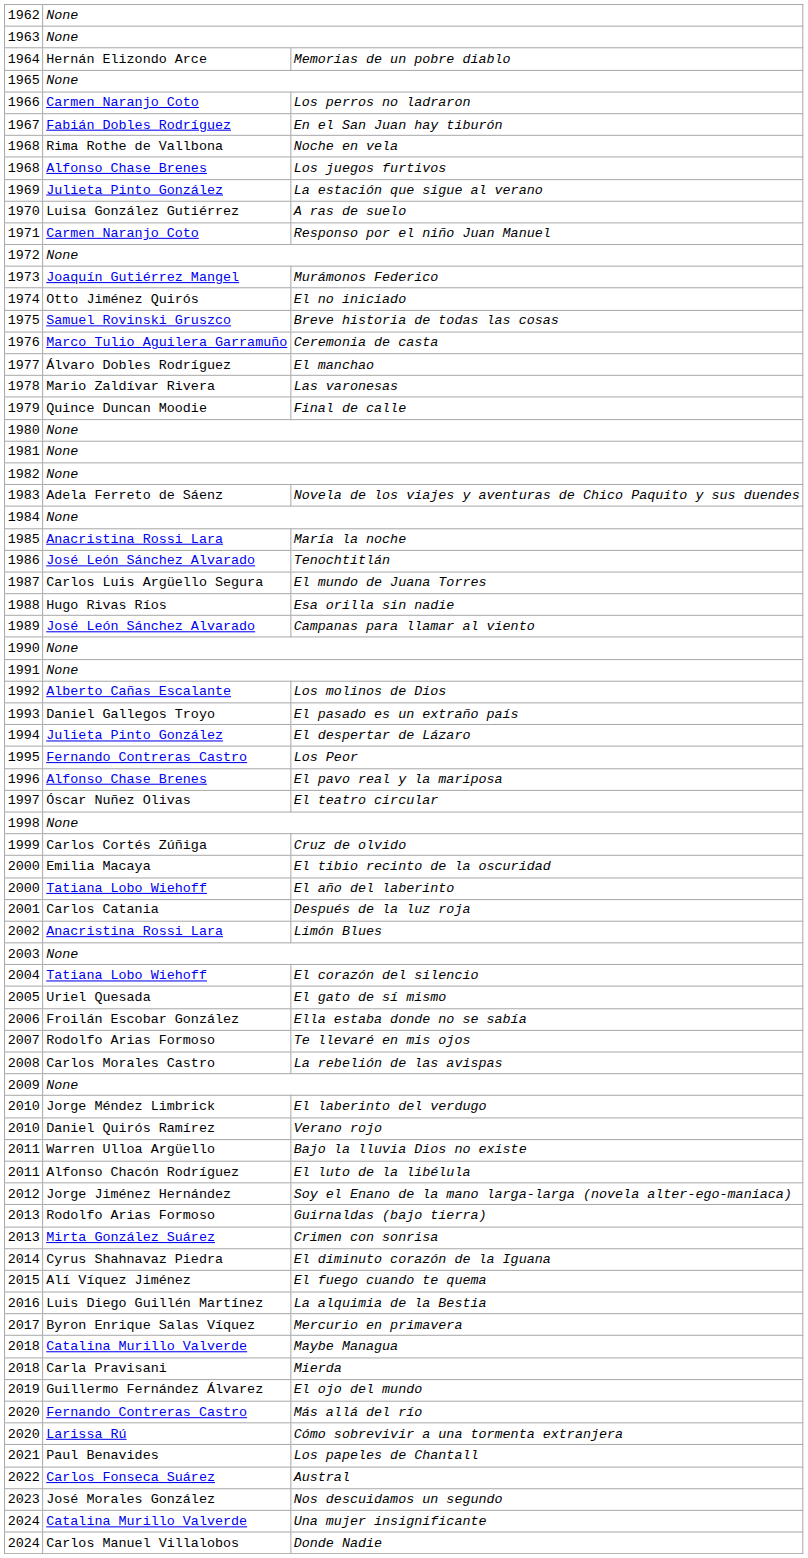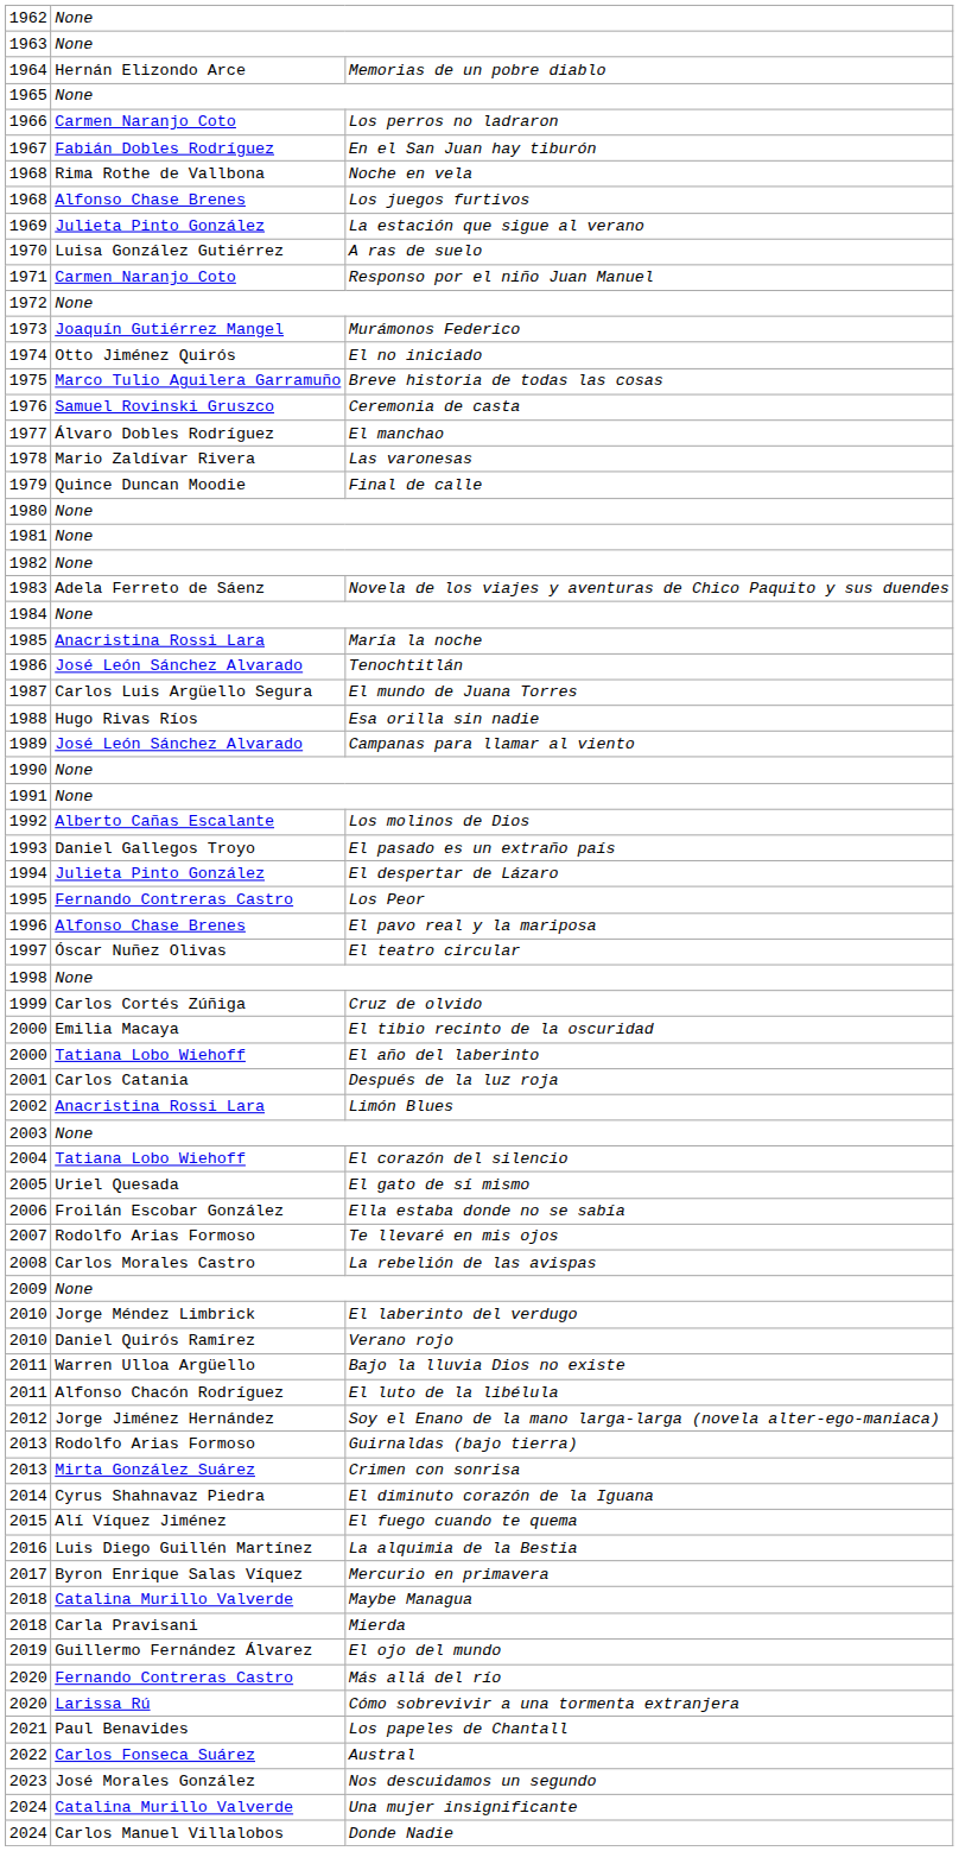 <table class="sortable wikitable" align="top" border="0" style="background:#ffffff">
 <tr>
 <td>1962</td>
 <td colspan="2"><em>None</em></td>
 </tr>
 <tr>
 <td>1963</td>
 <td colspan="2"><em>None</em></td>
 </tr>
 <tr>
 <td>1964</td>
 <td>Hernán Elizondo Arce</td>
 <td><em>Memorias de un pobre diablo</em></td>
 </tr>
 <tr>
 <td>1965</td>
 <td colspan="2"><em>None</em></td>
 </tr>
 <tr>
 <td>1966</td>
 <td><a href='#'>Carmen Naranjo Coto</a></td>
 <td><em>Los perros no ladraron</em></td>
 </tr>
 <tr>
 <td>1967</td>
 <td><a href='#'>Fabián Dobles Rodríguez</a></td>
 <td><em>En el San Juan hay tiburón</em></td>
 </tr>
 <tr>
 <td>1968</td>
 <td>Rima Rothe de Vallbona</td>
 <td><em>Noche en vela</em></td>
 </tr>
 <tr>
 <td>1968</td>
 <td><a href='#'>Alfonso Chase Brenes</a></td>
 <td><em>Los juegos furtivos</em></td>
 </tr>
 <tr>
 <td>1969</td>
 <td><a href='#'>Julieta Pinto González</a></td>
 <td><em>La estación que sigue al verano</em></td>
 </tr>
 <tr>
 <td>1970</td>
 <td>Luisa González Gutiérrez</td>
 <td><em>A ras de suelo</em></td>
 </tr>
 <tr>
 <td>1971</td>
 <td><a href='#'>Carmen Naranjo Coto</a></td>
 <td><em>Responso por el niño Juan Manuel</em></td>
 </tr>
 <tr>
 <td>1972</td>
 <td colspan="2"><em>None</em></td>
 </tr>
 <tr>
 <td>1973</td>
 <td><a href='#'>Joaquín Gutiérrez Mangel</a></td>
 <td><em>Murámonos Federico</em></td>
 </tr>
 <tr>
 <td>1974</td>
 <td>Otto Jiménez Quirós</td>
 <td><em>El no iniciado</em></td>
 </tr>
 <tr>
 <td>1975</td>
-<td><a href='#'>Samuel Rovinski Gruszco</a></td>
+<td><a href='#'>Marco Tulio Aguilera Garramuño</a></td>
 <td><em>Breve historia de todas las cosas</em></td>
 </tr>
 <tr>
 <td>1976</td>
-<td><a href='#'>Marco Tulio Aguilera Garramuño</a></td>
+<td><a href='#'>Samuel Rovinski Gruszco</a></td>
 <td><em>Ceremonia de casta</em></td>
 </tr>
 <tr>
 <td>1977</td>
 <td>Álvaro Dobles Rodríguez</td>
 <td><em>El manchao</em></td>
 </tr>
 <tr>
 <td>1978</td>
 <td>Mario Zaldívar Rivera</td>
 <td><em>Las varonesas</em></td>
 </tr>
 <tr>
 <td>1979</td>
 <td>Quince Duncan Moodie</td>
 <td><em>Final de calle</em></td>
 </tr>
 <tr>
 <td>1980</td>
 <td colspan="2"><em>None</em></td>
 </tr>
 <tr>
 <td>1981</td>
 <td colspan="2"><em>None</em></td>
 </tr>
 <tr>
 <td>1982</td>
 <td colspan="2"><em>None</em></td>
 </tr>
 <tr>
 <td>1983</td>
 <td>Adela Ferreto de Sáenz</td>
 <td><em>Novela de los viajes y aventuras de Chico Paquito y sus duendes</em></td>
 </tr>
 <tr>
 <td>1984</td>
 <td colspan="2"><em>None</em></td>
 </tr>
 <tr>
 <td>1985</td>
 <td><a href='#'>Anacristina Rossi Lara</a></td>
 <td><em>María la noche</em></td>
 </tr>
 <tr>
 <td>1986</td>
 <td><a href='#'>José León Sánchez Alvarado</a></td>
 <td><em>Tenochtitlán</em></td>
 </tr>
 <tr>
 <td>1987</td>
 <td>Carlos Luis Argüello Segura</td>
 <td><em>El mundo de Juana Torres</em></td>
 </tr>
 <tr>
 <td>1988</td>
 <td>Hugo Rivas Ríos</td>
 <td><em>Esa orilla sin nadie</em></td>
 </tr>
 <tr>
 <td>1989</td>
 <td><a href='#'>José León Sánchez Alvarado</a></td>
 <td><em>Campanas para llamar al viento</em></td>
 </tr>
 <tr>
 <td>1990</td>
 <td colspan="2"><em>None</em></td>
 </tr>
 <tr>
 <td>1991</td>
 <td colspan="2"><em>None</em></td>
 </tr>
 <tr>
 <td>1992</td>
 <td><a href='#'>Alberto Cañas Escalante</a></td>
 <td><em>Los molinos de Dios</em></td>
 </tr>
 <tr>
 <td>1993</td>
 <td>Daniel Gallegos Troyo</td>
 <td><em>El pasado es un extraño país</em></td>
 </tr>
 <tr>
 <td>1994</td>
 <td><a href='#'>Julieta Pinto González</a></td>
 <td><em>El despertar de Lázaro</em></td>
 </tr>
 <tr>
 <td>1995</td>
 <td><a href='#'>Fernando Contreras Castro</a></td>
 <td><em>Los Peor</em></td>
 </tr>
 <tr>
 <td>1996</td>
 <td><a href='#'>Alfonso Chase Brenes</a></td>
 <td><em>El pavo real y la mariposa</em></td>
 </tr>
 <tr>
 <td>1997</td>
 <td>Óscar Nuñez Olivas</td>
 <td><em>El teatro circular</em></td>
 </tr>
 <tr>
 <td>1998</td>
 <td colspan="2"><em>None</em></td>
 </tr>
 <tr>
 <td>1999</td>
 <td>Carlos Cortés Zúñiga</td>
 <td><em>Cruz de olvido</em></td>
 </tr>
 <tr>
 <td>2000</td>
 <td>Emilia Macaya</td>
 <td><em>El tibio recinto de la oscuridad</em></td>
 </tr>
 <tr>
 <td>2000</td>
 <td><a href='#'>Tatiana Lobo Wiehoff</a></td>
 <td><em>El año del laberinto</em></td>
 </tr>
 <tr>
 <td>2001</td>
 <td>Carlos Catania</td>
 <td><em>Después de la luz roja</em></td>
 </tr>
 <tr>
 <td>2002</td>
 <td><a href='#'>Anacristina Rossi Lara</a></td>
 <td><em>Limón Blues</em></td>
 </tr>
 <tr>
 <td>2003</td>
 <td colspan="2"><em>None</em></td>
 </tr>
 <tr>
 <td>2004</td>
 <td><a href='#'>Tatiana Lobo Wiehoff</a></td>
 <td><em>El corazón del silencio</em></td>
 </tr>
 <tr>
 <td>2005</td>
 <td>Uriel Quesada</td>
 <td><em>El gato de sí mismo</em></td>
 </tr>
 <tr>
 <td>2006</td>
 <td>Froilán Escobar González</td>
 <td><em>Ella estaba donde no se sabía</em></td>
 </tr>
 <tr>
 <td>2007</td>
 <td>Rodolfo Arias Formoso</td>
 <td><em>Te llevaré en mis ojos</em></td>
 </tr>
 <tr>
 <td>2008</td>
 <td>Carlos Morales Castro</td>
 <td><em>La rebelión de las avispas</em></td>
 </tr>
 <tr>
 <td>2009</td>
 <td colspan="2"><em>None</em></td>
 </tr>
 <tr>
 <td>2010</td>
 <td>Jorge Méndez Limbrick</td>
 <td><em>El laberinto del verdugo</em></td>
 </tr>
 <tr>
 <td>2010</td>
 <td>Daniel Quirós Ramírez</td>
 <td><em>Verano rojo</em></td>
 </tr>
 <tr>
 <td>2011</td>
 <td>Warren Ulloa Argüello</td>
 <td><em>Bajo la lluvia Dios no existe</em></td>
 </tr>
 <tr>
 <td>2011</td>
 <td>Alfonso Chacón Rodríguez</td>
 <td><em>El luto de la libélula</em></td>
 </tr>
 <tr>
 <td>2012</td>
 <td>Jorge Jiménez Hernández</td>
 <td><em>Soy el Enano de la mano larga-larga (novela alter-ego-maniaca)</em></td>
 </tr>
 <tr>
 <td>2013</td>
 <td>Rodolfo Arias Formoso</td>
 <td><em>Guirnaldas (bajo tierra)</em></td>
 </tr>
 <tr>
 <td>2013</td>
 <td><a href='#'>Mirta González Suárez</a></td>
 <td><em>Crimen con sonrisa</em></td>
 </tr>
 <tr>
 <td>2014</td>
 <td>Cyrus Shahnavaz Piedra</td>
 <td><em>El diminuto corazón de la Iguana</em></td>
 </tr>
 <tr>
 <td>2015</td>
 <td>Alí Víquez Jiménez</td>
 <td><em>El fuego cuando te quema</em></td>
 </tr>
 <tr>
 <td>2016</td>
 <td>Luis Diego Guillén Martínez</td>
 <td><em>La alquimia de la Bestia</em></td>
 </tr>
 <tr>
 <td>2017</td>
 <td>Byron Enrique Salas Víquez</td>
 <td><em>Mercurio en primavera</em></td>
 </tr>
 <tr>
 <td>2018</td>
 <td><a href='#'>Catalina Murillo Valverde</a></td>
 <td><em>Maybe Managua</em></td>
 </tr>
 <tr>
 <td>2018</td>
 <td>Carla Pravisani</td>
 <td><em>Mierda</em></td>
 </tr>
 <tr>
 <td>2019</td>
 <td>Guillermo Fernández Álvarez</td>
 <td><em>El ojo del mundo</em></td>
 </tr>
 <tr>
 <td>2020</td>
 <td><a href='#'>Fernando Contreras Castro</a></td>
 <td><em>Más allá del río</em></td>
 </tr>
 <tr>
 <td>2020</td>
 <td><a href='#'>Larissa Rú</a></td>
 <td><em>Cómo sobrevivir a una tormenta extranjera</em></td>
 </tr>
 <tr>
 <td>2021</td>
 <td>Paul Benavides</td>
 <td><em>Los papeles de Chantall</em></td>
 </tr>
 <tr>
 <td>2022</td>
 <td><a href='#'>Carlos Fonseca Suárez</a></td>
 <td><em>Austral</em></td>
 </tr>
 <tr>
 <td>2023</td>
 <td>José Morales González</td>
 <td><em>Nos descuidamos un segundo</em></td>
 </tr>
 <tr>
 <td>2024</td>
 <td><a href='#'>Catalina Murillo Valverde</a></td>
 <td><em>Una mujer insignificante</em></td>
 </tr>
 <tr>
 <td>2024</td>
 <td>Carlos Manuel Villalobos</td>
 <td><em>Donde Nadie</em></td>
 </tr>
 </table>
